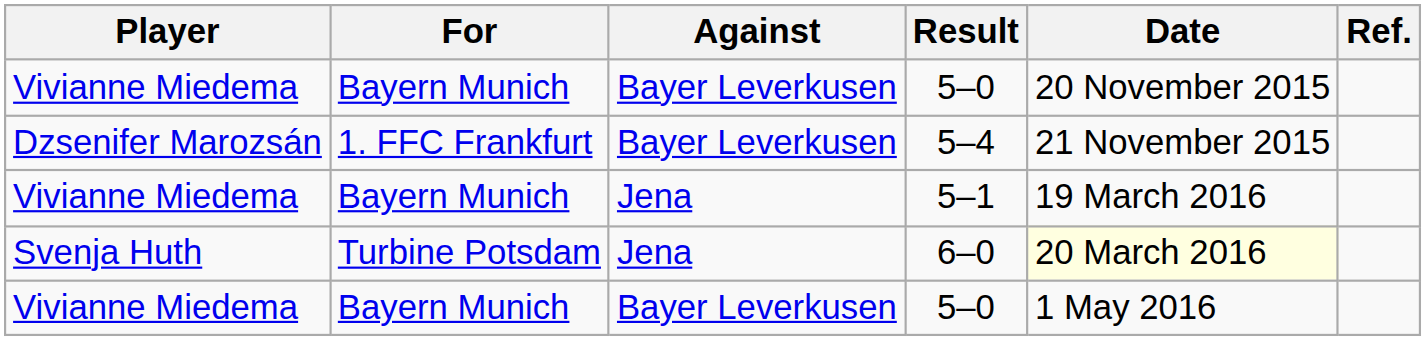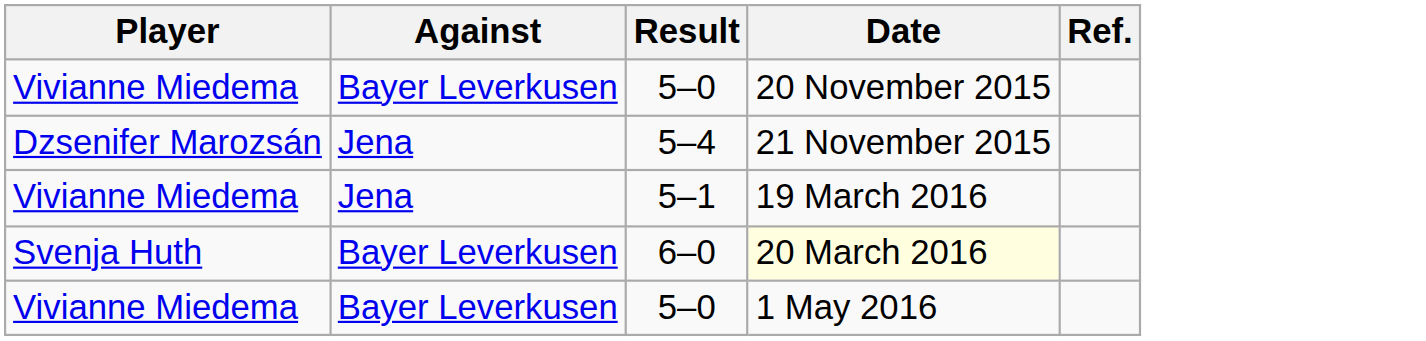 <table class="wikitable sortable">
 <tr>
 <th>Player</th>
-<th>For</th>
 <th>Against</th>
 <th>Result</th>
 <th>Date</th>
 <th>Ref.</th>
 </tr>
 <tr>
 <td> <a href='#'>Vivianne Miedema</a></td>
-<td><a href='#'>Bayern Munich</a></td>
 <td><a href='#'>Bayer Leverkusen</a></td>
 <td style="text-align:center">5–0</td>
 <td>20 November 2015</td>
 <td></td>
 </tr>
 <tr>
 <td> <a href='#'>Dzsenifer Marozsán</a></td>
-<td><a href='#'>1. FFC Frankfurt</a></td>
-<td><a href='#'>Bayer Leverkusen</a></td>
+<td><a href='#'>Jena</a></td>
 <td style="text-align:center">5–4</td>
 <td>21 November 2015</td>
 <td></td>
 </tr>
 <tr>
 <td> <a href='#'>Vivianne Miedema</a></td>
-<td><a href='#'>Bayern Munich</a></td>
 <td><a href='#'>Jena</a></td>
 <td style="text-align:center">5–1</td>
 <td>19 March 2016</td>
 <td></td>
 </tr>
 <tr>
 <td> <a href='#'>Svenja Huth</a></td>
-<td><a href='#'>Turbine Potsdam</a></td>
-<td><a href='#'>Jena</a></td>
+<td><a href='#'>Bayer Leverkusen</a></td>
 <td style="text-align:center">6–0</td>
 <td style="background: lightyellow;">20 March 2016</td>
 <td></td>
 </tr>
 <tr>
 <td> <a href='#'>Vivianne Miedema</a></td>
-<td><a href='#'>Bayern Munich</a></td>
 <td><a href='#'>Bayer Leverkusen</a></td>
 <td style="text-align:center">5–0</td>
 <td>1 May 2016</td>
 <td></td>
 </tr>
 </table>
